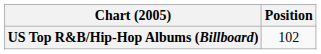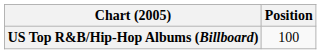 <table class="wikitable plainrowheaders" style="text-align:center">
 <tr>
 <th scope="col">Chart (2005)</th>
 <th scope="col">Position</th>
 </tr>
 <tr>
 <th scope="row">US Top R&B/Hip-Hop Albums (<em>Billboard</em>)</th>
-<td>102</td>
+<td>100</td>
 </tr>
 </table>
